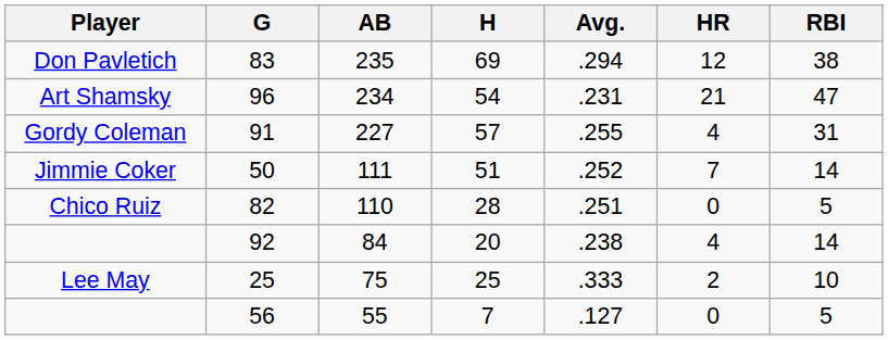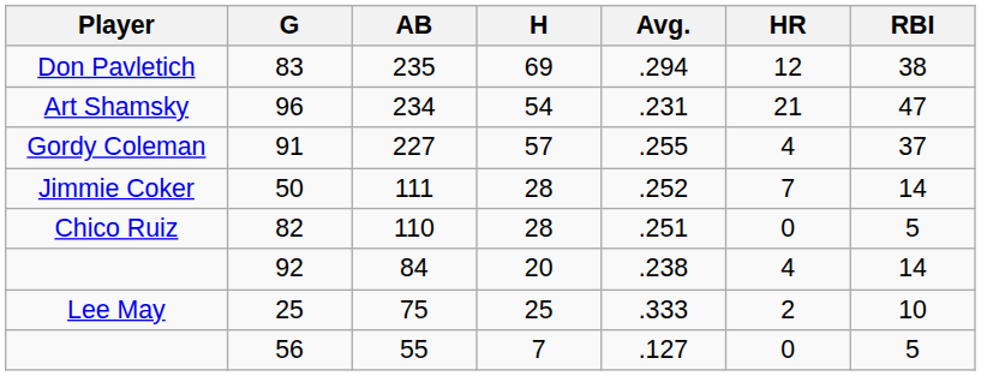 <table class="wikitable sortable">
 <tr>
 <th bgcolor="#DDDDFF" width="16%">Player</th>
 <th bgcolor="#DDDDFF" width="9%">G</th>
 <th bgcolor="#DDDDFF" width="9%">AB</th>
 <th bgcolor="#DDDDFF" width="9%">H</th>
 <th bgcolor="#DDDDFF" width="9%">Avg.</th>
 <th bgcolor="#DDDDFF" width="9%">HR</th>
 <th bgcolor="#DDDDFF" width="9%">RBI</th>
 </tr>
 <tr align="center">
 <td><a href='#'>Don Pavletich</a></td>
 <td>83</td>
 <td>235</td>
 <td>69</td>
 <td>.294</td>
 <td>12</td>
 <td>38</td>
 </tr>
 <tr align="center">
 <td><a href='#'>Art Shamsky</a></td>
 <td>96</td>
 <td>234</td>
 <td>54</td>
 <td>.231</td>
 <td>21</td>
 <td>47</td>
 </tr>
 <tr align="center">
 <td><a href='#'>Gordy Coleman</a></td>
 <td>91</td>
 <td>227</td>
 <td>57</td>
 <td>.255</td>
 <td>4</td>
-<td>31</td>
+<td>37</td>
 </tr>
 <tr align="center">
 <td><a href='#'>Jimmie Coker</a></td>
 <td>50</td>
 <td>111</td>
-<td>51</td>
+<td>28</td>
 <td>.252</td>
 <td>7</td>
 <td>14</td>
 </tr>
 <tr align="center">
 <td><a href='#'>Chico Ruiz</a></td>
 <td>82</td>
 <td>110</td>
 <td>28</td>
 <td>.251</td>
 <td>0</td>
 <td>5</td>
 </tr>
 <tr align="center">
 <td></td>
 <td>92</td>
 <td>84</td>
 <td>20</td>
 <td>.238</td>
 <td>4</td>
 <td>14</td>
 </tr>
 <tr align="center">
 <td><a href='#'>Lee May</a></td>
 <td>25</td>
 <td>75</td>
 <td>25</td>
 <td>.333</td>
 <td>2</td>
 <td>10</td>
 </tr>
 <tr align="center">
 <td></td>
 <td>56</td>
 <td>55</td>
 <td>7</td>
 <td>.127</td>
 <td>0</td>
 <td>5</td>
 </tr>
 </table>
